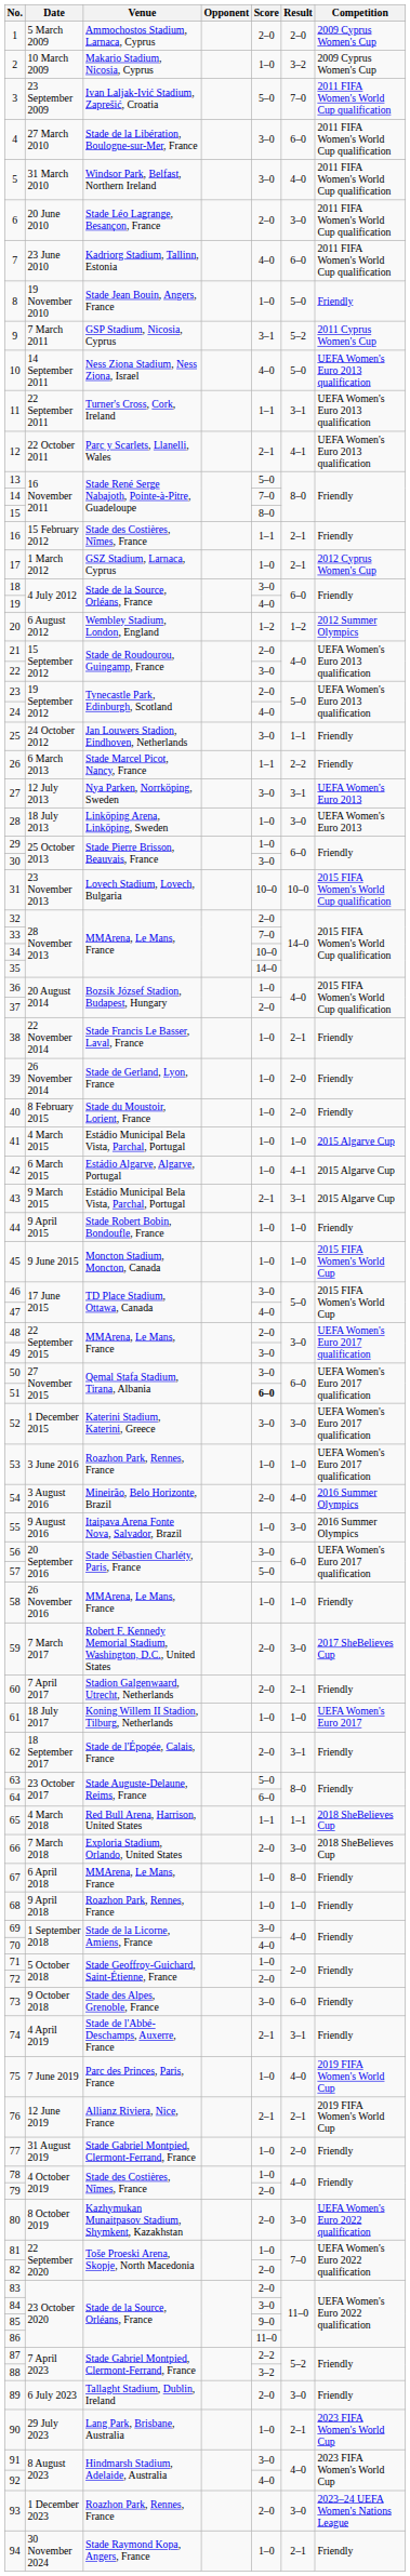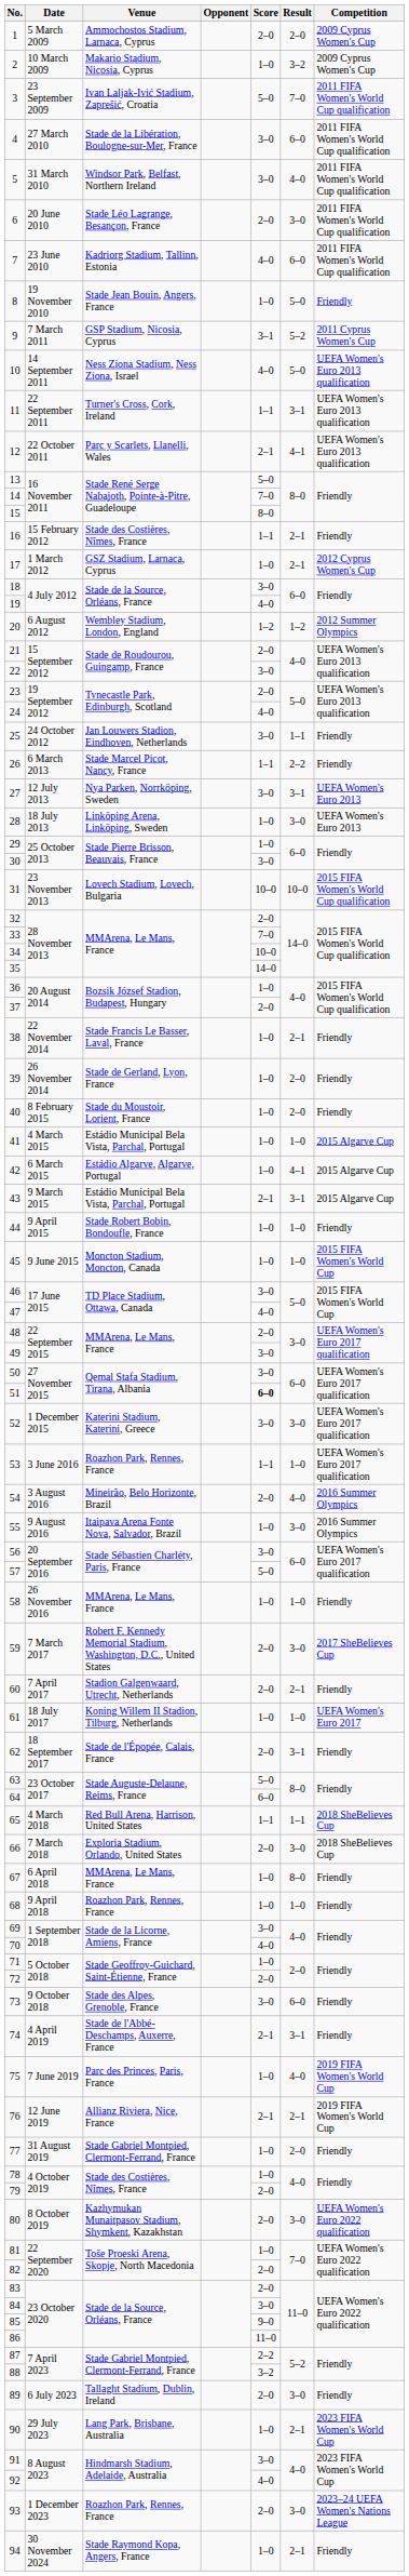 <table class="wikitable plainrowheaders">
 <tr>
 <th>No.</th>
 <th>Date</th>
 <th>Venue</th>
 <th>Opponent</th>
 <th>Score</th>
 <th>Result</th>
 <th>Competition</th>
 </tr>
 <tr>
 <td align="center">1</td>
 <td>5 March 2009</td>
 <td><a href='#'>Ammochostos Stadium</a>, <a href='#'>Larnaca</a>, Cyprus</td>
 <td></td>
 <td align="center">2–0</td>
 <td align="center">2–0</td>
 <td><a href='#'>2009 Cyprus Women's Cup</a></td>
 </tr>
 <tr>
 <td align="center">2</td>
 <td>10 March 2009</td>
 <td><a href='#'>Makario Stadium</a>, <a href='#'>Nicosia</a>, Cyprus</td>
 <td></td>
 <td align="center">1–0</td>
 <td align="center">3–2</td>
 <td>2009 Cyprus Women's Cup</td>
 </tr>
 <tr>
 <td align="center">3</td>
 <td>23 September 2009</td>
 <td><a href='#'>Ivan Laljak-Ivić Stadium</a>, <a href='#'>Zaprešić</a>, Croatia</td>
 <td></td>
 <td align="center">5–0</td>
 <td align="center">7–0</td>
 <td><a href='#'>2011 FIFA Women's World Cup qualification</a></td>
 </tr>
 <tr>
 <td align="center">4</td>
 <td>27 March 2010</td>
 <td><a href='#'>Stade de la Libération</a>, <a href='#'>Boulogne-sur-Mer</a>, France</td>
 <td></td>
 <td align="center">3–0</td>
 <td align="center">6–0</td>
 <td>2011 FIFA Women's World Cup qualification</td>
 </tr>
 <tr>
 <td align="center">5</td>
 <td>31 March 2010</td>
 <td><a href='#'>Windsor Park</a>, <a href='#'>Belfast</a>, Northern Ireland</td>
 <td></td>
 <td align="center">3–0</td>
 <td align="center">4–0</td>
 <td>2011 FIFA Women's World Cup qualification</td>
 </tr>
 <tr>
 <td align="center">6</td>
 <td>20 June 2010</td>
 <td><a href='#'>Stade Léo Lagrange</a>, <a href='#'>Besançon</a>, France</td>
 <td></td>
 <td align=center>2–0</td>
 <td align=center>3–0</td>
 <td>2011 FIFA Women's World Cup qualification</td>
 </tr>
 <tr>
 <td align="center">7</td>
 <td>23 June 2010</td>
 <td><a href='#'>Kadriorg Stadium</a>, <a href='#'>Tallinn</a>, Estonia</td>
 <td></td>
 <td align=center>4–0</td>
 <td align=center>6–0</td>
 <td>2011 FIFA Women's World Cup qualification</td>
 </tr>
 <tr>
 <td align="center">8</td>
 <td>19 November 2010</td>
 <td><a href='#'>Stade Jean Bouin</a>, <a href='#'>Angers</a>, France</td>
 <td></td>
 <td align=center>1–0</td>
 <td align=center>5–0</td>
 <td><a href='#'>Friendly</a></td>
 </tr>
 <tr>
 <td align="center">9</td>
 <td>7 March 2011</td>
 <td><a href='#'>GSP Stadium</a>, <a href='#'>Nicosia</a>, Cyprus</td>
 <td></td>
 <td align=center>3–1</td>
 <td align=center>5–2</td>
 <td><a href='#'>2011 Cyprus Women's Cup</a></td>
 </tr>
 <tr>
 <td align="center">10</td>
 <td>14 September 2011</td>
 <td><a href='#'>Ness Ziona Stadium</a>, <a href='#'>Ness Ziona</a>, Israel</td>
 <td></td>
 <td align=center>4–0</td>
 <td align=center>5–0</td>
 <td><a href='#'>UEFA Women's Euro 2013 qualification</a></td>
 </tr>
 <tr>
 <td align="center">11</td>
 <td>22 September 2011</td>
 <td><a href='#'>Turner's Cross</a>, <a href='#'>Cork</a>, Ireland</td>
 <td></td>
 <td align=center>1–1</td>
 <td align=center>3–1</td>
 <td>UEFA Women's Euro 2013 qualification</td>
 </tr>
 <tr>
 <td align="center">12</td>
 <td>22 October 2011</td>
 <td><a href='#'>Parc y Scarlets</a>, <a href='#'>Llanelli</a>, Wales</td>
 <td></td>
 <td align=center>2–1</td>
 <td align=center>4–1</td>
 <td>UEFA Women's Euro 2013 qualification</td>
 </tr>
 <tr>
 <td align="center">13</td>
 <td rowspan=3>16 November 2011</td>
 <td rowspan=3><a href='#'>Stade René Serge Nabajoth</a>, <a href='#'>Pointe-à-Pitre</a>, Guadeloupe</td>
 <td rowspan=3></td>
 <td align=center>5–0</td>
 <td rowspan=3 align=center>8–0</td>
 <td rowspan=3>Friendly</td>
 </tr>
 <tr>
 <td align="center">14</td>
 <td align="center">7–0</td>
 </tr>
 <tr>
 <td align="center">15</td>
 <td align="center">8–0</td>
 </tr>
 <tr>
 <td align="center">16</td>
 <td>15 February 2012</td>
 <td><a href='#'>Stade des Costières</a>, <a href='#'>Nîmes</a>, France</td>
 <td></td>
 <td align=center>1–1</td>
 <td align=center>2–1</td>
 <td>Friendly</td>
 </tr>
 <tr>
 <td align="center">17</td>
 <td>1 March 2012</td>
 <td><a href='#'>GSZ Stadium</a>, <a href='#'>Larnaca</a>, Cyprus</td>
 <td></td>
 <td align=center>1–0</td>
 <td align=center>2–1</td>
 <td><a href='#'>2012 Cyprus Women's Cup</a></td>
 </tr>
 <tr>
 <td align="center">18</td>
 <td rowspan=2>4 July 2012</td>
 <td rowspan=2><a href='#'>Stade de la Source</a>, <a href='#'>Orléans</a>, France</td>
 <td rowspan=2></td>
 <td align=center>3–0</td>
 <td rowspan=2 align=center>6–0</td>
 <td rowspan=2>Friendly</td>
 </tr>
 <tr>
 <td align="center">19</td>
 <td align="center">4–0</td>
 </tr>
 <tr>
 <td align="center">20</td>
 <td>6 August 2012</td>
 <td><a href='#'>Wembley Stadium</a>, <a href='#'>London</a>, England</td>
 <td></td>
 <td align=center>1–2</td>
 <td align=center>1–2</td>
 <td><a href='#'>2012 Summer Olympics</a></td>
 </tr>
 <tr>
 <td align="center">21</td>
 <td rowspan=2>15 September 2012</td>
 <td rowspan=2><a href='#'>Stade de Roudourou</a>, <a href='#'>Guingamp</a>, France</td>
 <td rowspan=2></td>
 <td align=center>2–0</td>
 <td align=center rowspan=2>4–0</td>
 <td rowspan=2>UEFA Women's Euro 2013 qualification</td>
 </tr>
 <tr>
 <td align="center">22</td>
 <td align="center">3–0</td>
 </tr>
 <tr>
 <td align="center">23</td>
 <td rowspan=2>19 September 2012</td>
 <td rowspan=2><a href='#'>Tynecastle Park</a>, <a href='#'>Edinburgh</a>, Scotland</td>
 <td rowspan=2></td>
 <td align=center>2–0</td>
 <td align=center rowspan=2>5–0</td>
 <td rowspan=2>UEFA Women's Euro 2013 qualification</td>
 </tr>
 <tr>
 <td align="center">24</td>
 <td align="center">4–0</td>
 </tr>
 <tr>
 <td align="center">25</td>
 <td>24 October 2012</td>
 <td><a href='#'>Jan Louwers Stadion</a>, <a href='#'>Eindhoven</a>, Netherlands</td>
 <td></td>
 <td align=center>3–0</td>
 <td align=center>1–1</td>
 <td>Friendly</td>
 </tr>
 <tr>
 <td align="center">26</td>
 <td>6 March 2013</td>
 <td><a href='#'>Stade Marcel Picot</a>, <a href='#'>Nancy</a>, France</td>
 <td></td>
 <td align=center>1–1</td>
 <td align=center>2–2</td>
 <td>Friendly</td>
 </tr>
 <tr>
 <td align="center">27</td>
 <td>12 July 2013</td>
 <td><a href='#'>Nya Parken</a>, <a href='#'>Norrköping</a>, Sweden</td>
 <td></td>
 <td align=center>3–0</td>
 <td align=center>3–1</td>
 <td><a href='#'>UEFA Women's Euro 2013</a></td>
 </tr>
 <tr>
 <td align="center">28</td>
 <td>18 July 2013</td>
 <td><a href='#'>Linköping Arena</a>, <a href='#'>Linköping</a>, Sweden</td>
 <td></td>
 <td align=center>1–0</td>
 <td align=center>3–0</td>
 <td>UEFA Women's Euro 2013</td>
 </tr>
 <tr>
 <td align="center">29</td>
 <td rowspan=2>25 October 2013</td>
 <td rowspan=2><a href='#'>Stade Pierre Brisson</a>, <a href='#'>Beauvais</a>, France</td>
 <td rowspan=2></td>
 <td align=center>1–0</td>
 <td align=center rowspan=2>6–0</td>
 <td rowspan=2>Friendly</td>
 </tr>
 <tr>
 <td align="center">30</td>
 <td align="center">3–0</td>
 </tr>
 <tr>
 <td align="center">31</td>
 <td>23 November 2013</td>
 <td><a href='#'>Lovech Stadium</a>, <a href='#'>Lovech</a>, Bulgaria</td>
 <td></td>
 <td align=center>10–0</td>
 <td align=center>10–0</td>
 <td><a href='#'>2015 FIFA Women's World Cup qualification</a></td>
 </tr>
 <tr>
 <td align="center">32</td>
 <td rowspan=4>28 November 2013</td>
 <td rowspan=4><a href='#'>MMArena</a>, <a href='#'>Le Mans</a>, France</td>
 <td rowspan=4></td>
 <td align=center>2–0</td>
 <td align=center rowspan=4>14–0</td>
 <td rowspan=4>2015 FIFA Women's World Cup qualification</td>
 </tr>
 <tr>
 <td align="center">33</td>
 <td align="center">7–0</td>
 </tr>
 <tr>
 <td align="center">34</td>
 <td align="center">10–0</td>
 </tr>
 <tr>
 <td align="center">35</td>
 <td align="center">14–0</td>
 </tr>
 <tr>
 <td align="center">36</td>
 <td rowspan=2>20 August 2014</td>
 <td rowspan=2><a href='#'>Bozsik József Stadion</a>, <a href='#'>Budapest</a>, Hungary</td>
 <td rowspan=2></td>
 <td align=center>1–0</td>
 <td align=center rowspan=2>4–0</td>
 <td rowspan=2>2015 FIFA Women's World Cup qualification</td>
 </tr>
 <tr>
 <td align="center">37</td>
 <td align="center">2–0</td>
 </tr>
 <tr>
 <td align="center">38</td>
 <td>22 November 2014</td>
 <td><a href='#'>Stade Francis Le Basser</a>, <a href='#'>Laval</a>, France</td>
 <td></td>
 <td align=center>1–0</td>
 <td align=center>2–1</td>
 <td>Friendly</td>
 </tr>
 <tr>
 <td align="center">39</td>
 <td>26 November 2014</td>
 <td><a href='#'>Stade de Gerland</a>, <a href='#'>Lyon</a>, France</td>
 <td></td>
 <td align=center>1–0</td>
 <td align=center>2–0</td>
 <td>Friendly</td>
 </tr>
 <tr>
 <td align="center">40</td>
 <td>8 February 2015</td>
 <td><a href='#'>Stade du Moustoir</a>, <a href='#'>Lorient</a>, France</td>
 <td></td>
 <td align=center>1–0</td>
 <td align=center>2–0</td>
 <td>Friendly</td>
 </tr>
 <tr>
 <td align="center">41</td>
 <td>4 March 2015</td>
 <td>Estádio Municipal Bela Vista, <a href='#'>Parchal</a>, Portugal</td>
 <td></td>
 <td align=center>1–0</td>
 <td align=center>1–0</td>
 <td><a href='#'>2015 Algarve Cup</a></td>
 </tr>
 <tr>
 <td align="center">42</td>
 <td>6 March 2015</td>
 <td><a href='#'>Estádio Algarve</a>, <a href='#'>Algarve</a>, Portugal</td>
 <td></td>
 <td align=center>1–0</td>
 <td align=center>4–1</td>
 <td>2015 Algarve Cup</td>
 </tr>
 <tr>
 <td align="center">43</td>
 <td>9 March 2015</td>
 <td>Estádio Municipal Bela Vista, <a href='#'>Parchal</a>, Portugal</td>
 <td></td>
 <td align=center>2–1</td>
 <td align=center>3–1</td>
 <td>2015 Algarve Cup</td>
 </tr>
 <tr>
 <td align="center">44</td>
 <td>9 April 2015</td>
 <td><a href='#'>Stade Robert Bobin</a>, <a href='#'>Bondoufle</a>, France</td>
 <td></td>
 <td align=center>1–0</td>
 <td align=center>1–0</td>
 <td>Friendly</td>
 </tr>
 <tr>
 <td align="center">45</td>
 <td>9 June 2015</td>
 <td><a href='#'>Moncton Stadium</a>, <a href='#'>Moncton</a>, Canada</td>
 <td></td>
 <td align=center>1–0</td>
 <td align=center>1–0</td>
 <td><a href='#'>2015 FIFA Women's World Cup</a></td>
 </tr>
 <tr>
 <td align="center">46</td>
 <td rowspan=2>17 June 2015</td>
 <td rowspan=2><a href='#'>TD Place Stadium</a>, <a href='#'>Ottawa</a>, Canada</td>
 <td rowspan=2></td>
 <td align=center>3–0</td>
 <td align=center rowspan=2>5–0</td>
 <td rowspan=2>2015 FIFA Women's World Cup</td>
 </tr>
 <tr>
 <td align="center">47</td>
 <td align="center">4–0</td>
 </tr>
 <tr>
 <td align="center">48</td>
 <td rowspan=2>22 September 2015</td>
 <td rowspan=2><a href='#'>MMArena</a>, <a href='#'>Le Mans</a>, France</td>
 <td rowspan=2></td>
 <td align=center>2–0</td>
 <td align=center rowspan=2>3–0</td>
 <td rowspan=2><a href='#'>UEFA Women's Euro 2017 qualification</a></td>
 </tr>
 <tr>
 <td align="center">49</td>
 <td align="center">3–0</td>
 </tr>
 <tr>
 <td align="center">50</td>
 <td rowspan=2>27 November 2015</td>
 <td rowspan=2><a href='#'>Qemal Stafa Stadium</a>, <a href='#'>Tirana</a>, Albania</td>
 <td rowspan=2></td>
 <td align=center>3–0</td>
 <td align=center rowspan=2>6–0</td>
 <td rowspan=2>UEFA Women's Euro 2017 qualification</td>
 </tr>
 <tr>
 <td align="center">51</td>
 <td align="center"><strong>6–0</strong></td>
 </tr>
 <tr>
 <td align="center">52</td>
 <td>1 December 2015</td>
 <td><a href='#'>Katerini Stadium</a>, <a href='#'>Katerini</a>, Greece</td>
 <td></td>
 <td align=center>3–0</td>
 <td align=center>3–0</td>
 <td>UEFA Women's Euro 2017 qualification</td>
 </tr>
 <tr>
 <td align="center">53</td>
 <td>3 June 2016</td>
 <td><a href='#'>Roazhon Park</a>, <a href='#'>Rennes</a>, France</td>
 <td></td>
-<td align=center>1–0</td>
+<td align=center>1–1</td>
 <td align=center>1–0</td>
 <td>UEFA Women's Euro 2017 qualification</td>
 </tr>
 <tr>
 <td align="center">54</td>
 <td>3 August 2016</td>
 <td><a href='#'>Mineirão</a>, <a href='#'>Belo Horizonte</a>, Brazil</td>
 <td></td>
 <td align=center>2–0</td>
 <td align=center>4–0</td>
 <td><a href='#'>2016 Summer Olympics</a></td>
 </tr>
 <tr>
 <td align="center">55</td>
 <td>9 August 2016</td>
 <td><a href='#'>Itaipava Arena Fonte Nova</a>, <a href='#'>Salvador</a>, Brazil</td>
 <td></td>
 <td align=center>1–0</td>
 <td align=center>3–0</td>
 <td>2016 Summer Olympics</td>
 </tr>
 <tr>
 <td align="center">56</td>
 <td rowspan=2>20 September 2016</td>
 <td rowspan=2><a href='#'>Stade Sébastien Charléty</a>, <a href='#'>Paris</a>, France</td>
 <td rowspan=2></td>
 <td align=center>3–0</td>
 <td align=center rowspan=2>6–0</td>
 <td rowspan=2>UEFA Women's Euro 2017 qualification</td>
 </tr>
 <tr>
 <td align="center">57</td>
 <td align="center">5–0</td>
 </tr>
 <tr>
 <td align="center">58</td>
 <td>26 November 2016</td>
 <td><a href='#'>MMArena</a>, <a href='#'>Le Mans</a>, France</td>
 <td></td>
 <td align=center>1–0</td>
 <td align=center>1–0</td>
 <td>Friendly</td>
 </tr>
 <tr>
 <td align="center">59</td>
 <td>7 March 2017</td>
 <td><a href='#'>Robert F. Kennedy Memorial Stadium</a>, <a href='#'>Washington, D.C.</a>, United States</td>
 <td></td>
 <td align=center>2–0</td>
 <td align=center>3–0</td>
 <td><a href='#'>2017 SheBelieves Cup</a></td>
 </tr>
 <tr>
 <td align="center">60</td>
 <td>7 April 2017</td>
 <td><a href='#'>Stadion Galgenwaard</a>, <a href='#'>Utrecht</a>, Netherlands</td>
 <td></td>
 <td align=center>2–0</td>
 <td align=center>2–1</td>
 <td>Friendly</td>
 </tr>
 <tr>
 <td align="center">61</td>
 <td>18 July 2017</td>
 <td><a href='#'>Koning Willem II Stadion</a>, <a href='#'>Tilburg</a>, Netherlands</td>
 <td></td>
 <td align=center>1–0</td>
 <td align=center>1–0</td>
 <td><a href='#'>UEFA Women's Euro 2017</a></td>
 </tr>
 <tr>
 <td align="center">62</td>
 <td>18 September 2017</td>
 <td><a href='#'>Stade de l'Épopée</a>, <a href='#'>Calais</a>, France</td>
 <td></td>
 <td align=center>2–0</td>
 <td align=center>3–1</td>
 <td>Friendly</td>
 </tr>
 <tr>
 <td align="center">63</td>
 <td rowspan=2>23 October 2017</td>
 <td rowspan=2><a href='#'>Stade Auguste-Delaune</a>, <a href='#'>Reims</a>, France</td>
 <td rowspan=2></td>
 <td align=center>5–0</td>
 <td align=center rowspan=2>8–0</td>
 <td rowspan=2>Friendly</td>
 </tr>
 <tr>
 <td align="center">64</td>
 <td align="center">6–0</td>
 </tr>
 <tr>
 <td align="center">65</td>
 <td>4 March 2018</td>
 <td><a href='#'>Red Bull Arena</a>, <a href='#'>Harrison</a>, United States</td>
 <td></td>
 <td align=center>1–1</td>
 <td align=center>1–1</td>
 <td><a href='#'>2018 SheBelieves Cup</a></td>
 </tr>
 <tr>
 <td align="center">66</td>
 <td>7 March 2018</td>
 <td><a href='#'>Exploria Stadium</a>, <a href='#'>Orlando</a>, United States</td>
 <td></td>
 <td align=center>2–0</td>
 <td align=center>3–0</td>
 <td>2018 SheBelieves Cup</td>
 </tr>
 <tr>
 <td align="center">67</td>
 <td>6 April 2018</td>
 <td><a href='#'>MMArena</a>, <a href='#'>Le Mans</a>, France</td>
 <td></td>
 <td align=center>1–0</td>
 <td align=center>8–0</td>
 <td>Friendly</td>
 </tr>
 <tr>
 <td align="center">68</td>
 <td>9 April 2018</td>
 <td><a href='#'>Roazhon Park</a>, <a href='#'>Rennes</a>, France</td>
 <td></td>
 <td align=center>1–0</td>
 <td align=center>1–0</td>
 <td>Friendly</td>
 </tr>
 <tr>
 <td align="center">69</td>
 <td rowspan=2>1 September 2018</td>
 <td rowspan=2><a href='#'>Stade de la Licorne</a>, <a href='#'>Amiens</a>, France</td>
 <td rowspan=2></td>
 <td align=center>3–0</td>
 <td align=center rowspan=2>4–0</td>
 <td rowspan=2>Friendly</td>
 </tr>
 <tr>
 <td align="center">70</td>
 <td align="center">4–0</td>
 </tr>
 <tr>
 <td align="center">71</td>
 <td rowspan=2>5 October 2018</td>
 <td rowspan=2><a href='#'>Stade Geoffroy-Guichard</a>, <a href='#'>Saint-Étienne</a>, France</td>
 <td rowspan=2></td>
 <td align=center>1–0</td>
 <td align=center rowspan=2>2–0</td>
 <td rowspan=2>Friendly</td>
 </tr>
 <tr>
 <td align="center">72</td>
 <td align="center">2–0</td>
 </tr>
 <tr>
 <td align="center">73</td>
 <td>9 October 2018</td>
 <td><a href='#'>Stade des Alpes</a>, <a href='#'>Grenoble</a>, France</td>
 <td></td>
 <td align=center>3–0</td>
 <td align=center>6–0</td>
 <td>Friendly</td>
 </tr>
 <tr>
 <td align="center">74</td>
 <td>4 April 2019</td>
 <td><a href='#'>Stade de l'Abbé-Deschamps</a>, <a href='#'>Auxerre</a>, France</td>
 <td></td>
 <td align=center>2–1</td>
 <td align=center>3–1</td>
 <td>Friendly</td>
 </tr>
 <tr>
 <td align="center">75</td>
 <td>7 June 2019</td>
 <td><a href='#'>Parc des Princes</a>, <a href='#'>Paris</a>, France</td>
 <td></td>
 <td align=center>1–0</td>
 <td align=center>4–0</td>
 <td><a href='#'>2019 FIFA Women's World Cup</a></td>
 </tr>
 <tr>
 <td align="center">76</td>
 <td>12 June 2019</td>
 <td><a href='#'>Allianz Riviera</a>, <a href='#'>Nice</a>, France</td>
 <td></td>
 <td align=center>2–1</td>
 <td align=center>2–1</td>
 <td>2019 FIFA Women's World Cup</td>
 </tr>
 <tr>
 <td align="center">77</td>
 <td>31 August 2019</td>
 <td><a href='#'>Stade Gabriel Montpied</a>, <a href='#'>Clermont-Ferrand</a>, France</td>
 <td></td>
 <td align=center>1–0</td>
 <td align=center>2–0</td>
 <td>Friendly</td>
 </tr>
 <tr>
 <td align="center">78</td>
 <td rowspan=2>4 October 2019</td>
 <td rowspan=2><a href='#'>Stade des Costières</a>, <a href='#'>Nîmes</a>, France</td>
 <td rowspan=2></td>
 <td align=center>1–0</td>
 <td align=center rowspan=2>4–0</td>
 <td rowspan=2>Friendly</td>
 </tr>
 <tr>
 <td align="center">79</td>
 <td align="center">2–0</td>
 </tr>
 <tr>
 <td align="center">80</td>
 <td>8 October 2019</td>
 <td><a href='#'>Kazhymukan Munaitpasov Stadium</a>, <a href='#'>Shymkent</a>, Kazakhstan</td>
 <td></td>
 <td align=center>2–0</td>
 <td align=center>3–0</td>
 <td><a href='#'>UEFA Women's Euro 2022 qualification</a></td>
 </tr>
 <tr>
 <td align="center">81</td>
 <td rowspan=2>22 September 2020</td>
 <td rowspan=2><a href='#'>Toše Proeski Arena</a>, <a href='#'>Skopje</a>, North Macedonia</td>
 <td rowspan=2></td>
 <td align=center>1–0</td>
 <td align=center rowspan=2>7–0</td>
 <td rowspan=2>UEFA Women's Euro 2022 qualification</td>
 </tr>
 <tr>
 <td align="center">82</td>
 <td align="center">2–0</td>
 </tr>
 <tr>
 <td align="center">83</td>
 <td rowspan=4>23 October 2020</td>
 <td rowspan=4><a href='#'>Stade de la Source</a>, <a href='#'>Orléans</a>, France</td>
 <td rowspan=4></td>
 <td align=center>2–0</td>
 <td align=center rowspan=4>11–0</td>
 <td rowspan=4>UEFA Women's Euro 2022 qualification</td>
 </tr>
 <tr>
 <td align="center">84</td>
 <td align="center">3–0</td>
 </tr>
 <tr>
 <td align="center">85</td>
 <td align="center">9–0</td>
 </tr>
 <tr>
 <td align="center">86</td>
 <td align="center">11–0</td>
 </tr>
 <tr>
 <td align="center">87</td>
 <td rowspan=2>7 April 2023</td>
 <td rowspan=2><a href='#'>Stade Gabriel Montpied</a>, <a href='#'>Clermont-Ferrand</a>, France</td>
 <td rowspan=2></td>
 <td align=center>2–2</td>
 <td align=center rowspan=2>5–2</td>
 <td rowspan=2>Friendly</td>
 </tr>
 <tr>
 <td align="center">88</td>
 <td align="center">3–2</td>
 </tr>
 <tr>
 <td align="center">89</td>
 <td>6 July 2023</td>
 <td><a href='#'>Tallaght Stadium</a>, <a href='#'>Dublin</a>, Ireland</td>
 <td></td>
 <td align=center>2–0</td>
 <td align=center>3–0</td>
 <td>Friendly</td>
 </tr>
 <tr>
 <td align="center">90</td>
 <td>29 July 2023</td>
 <td><a href='#'>Lang Park</a>, <a href='#'>Brisbane</a>, Australia</td>
 <td></td>
 <td align=center>1–0</td>
 <td align=center>2–1</td>
 <td><a href='#'>2023 FIFA Women's World Cup</a></td>
 </tr>
 <tr>
 <td align="center">91</td>
 <td rowspan=2>8 August 2023</td>
 <td rowspan=2><a href='#'>Hindmarsh Stadium</a>, <a href='#'>Adelaide</a>, Australia</td>
 <td rowspan=2></td>
 <td align=center>3–0</td>
 <td align=center rowspan=2>4–0</td>
 <td rowspan=2>2023 FIFA Women's World Cup</td>
 </tr>
 <tr>
 <td align="center">92</td>
 <td align="center">4–0</td>
 </tr>
 <tr>
 <td align="center">93</td>
 <td>1 December 2023</td>
 <td><a href='#'>Roazhon Park</a>, <a href='#'>Rennes</a>, France</td>
 <td></td>
 <td align=center>2–0</td>
 <td align=center>3–0</td>
 <td><a href='#'>2023–24 UEFA Women's Nations League</a></td>
 </tr>
 <tr>
 <td align="center">94</td>
 <td>30 November 2024</td>
 <td><a href='#'>Stade Raymond Kopa</a>, <a href='#'>Angers</a>, France</td>
 <td></td>
 <td align=center>1–0</td>
 <td align=center>2–1</td>
 <td>Friendly</td>
 </tr>
 </table>
